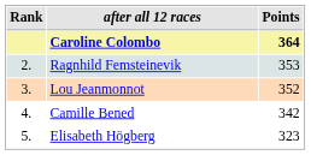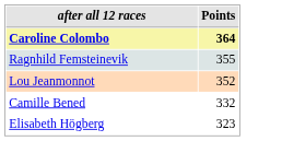 <table cellspacing="1" cellpadding="3" style="border:1px solid #aaa; font-size:86%;">
 <tr style="background:#e4e4e4;">
-<th style="border-bottom:1px solid #aaa; width:10px;">Rank</th>
 <th style="border-bottom:1px solid #aaa; width:200px; white-space:nowrap;"><em>after all 12 races</em></th>
 <th style="border-bottom:1px solid #aaa; width:20px;">Points</th>
 </tr>
 <tr style="background:#f7f6a8;">
-<td style="text-align:center"></td>
 <td> <strong><a href='#'>Caroline Colombo</a></strong></td>
 <td align=right><strong>364</strong></td>
 </tr>
 <tr style="background:#dce5e5;">
-<td style="text-align:center">2.</td>
 <td> <a href='#'>Ragnhild Femsteinevik</a></td>
-<td align=right>353</td>
+<td align=right>355</td>
 </tr>
 <tr style="background:#ffdab9;">
-<td style="text-align:center">3.</td>
 <td> <a href='#'>Lou Jeanmonnot</a></td>
 <td align=right>352</td>
 </tr>
 <tr>
-<td style="text-align:center">4.</td>
 <td> <a href='#'>Camille Bened</a></td>
-<td align=right>342</td>
+<td align=right>332</td>
 </tr>
 <tr>
-<td style="text-align:center">5.</td>
 <td> <a href='#'>Elisabeth Högberg</a></td>
 <td style="text-align:right">323</td>
 </tr>
 </table>
